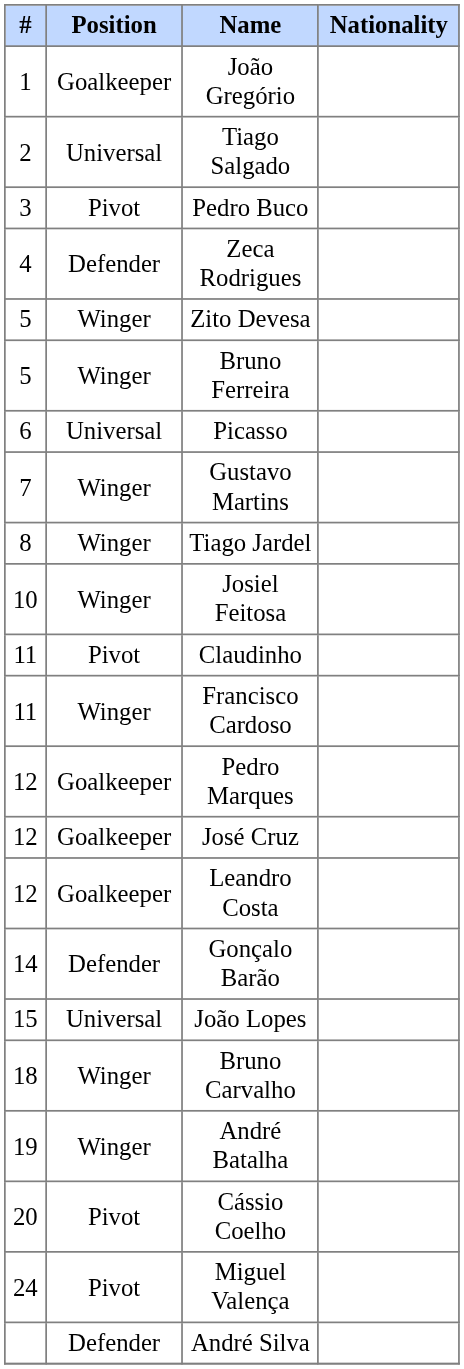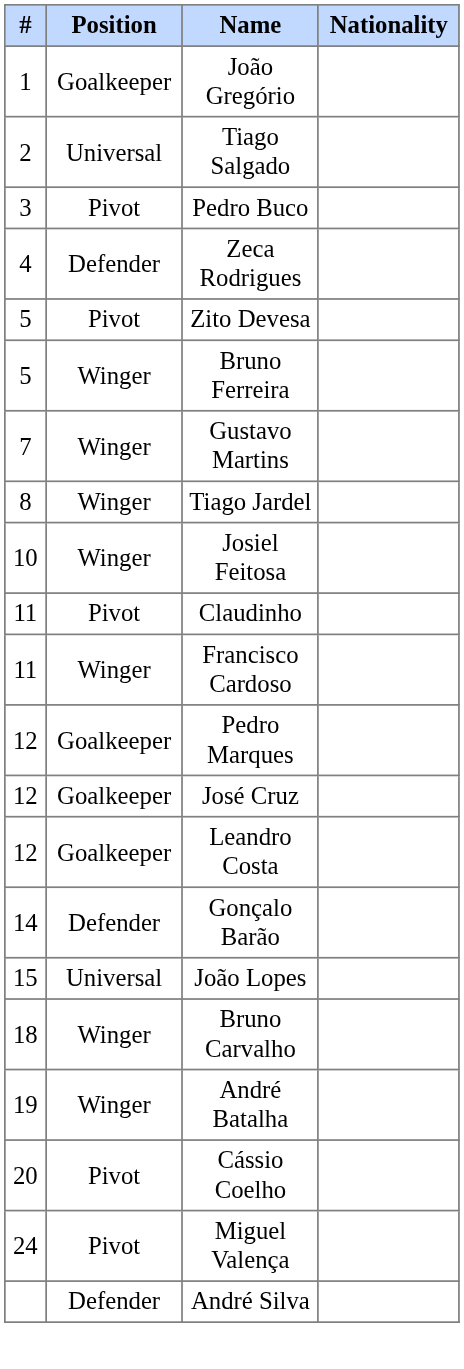 <table border=1 style="border-collapse:collapse; font-size:90%;" cellpadding=3 cellspacing=0 width=30%>
 <tr bgcolor=#C1D8FF>
 <th width=2%>#</th>
 <th width=5%>Position</th>
 <th width=10%>Name</th>
 <th width=5%>Nationality</th>
 </tr>
 <tr align=center>
 <td>1</td>
 <td>Goalkeeper</td>
 <td>João Gregório</td>
 <td></td>
 </tr>
 <tr align=center>
 <td>2</td>
 <td>Universal</td>
 <td>Tiago Salgado</td>
 <td></td>
 </tr>
 <tr align=center>
 <td>3</td>
 <td>Pivot</td>
 <td>Pedro Buco</td>
 <td></td>
 </tr>
 <tr align=center>
 <td>4</td>
 <td>Defender</td>
 <td>Zeca Rodrigues</td>
 <td></td>
 </tr>
 <tr align=center>
 <td>5</td>
-<td>Winger</td>
+<td>Pivot</td>
 <td>Zito Devesa</td>
 <td></td>
 </tr>
 <tr align=center>
 <td>5</td>
 <td>Winger</td>
 <td>Bruno Ferreira</td>
-<td></td>
-</tr>
-<tr align=center>
-<td>6</td>
-<td>Universal</td>
-<td>Picasso</td>
 <td></td>
 </tr>
 <tr align=center>
 <td>7</td>
 <td>Winger</td>
 <td>Gustavo Martins</td>
 <td></td>
 </tr>
 <tr align=center>
 <td>8</td>
 <td>Winger</td>
 <td>Tiago Jardel</td>
 <td></td>
 </tr>
 <tr align=center>
 <td>10</td>
 <td>Winger</td>
 <td>Josiel Feitosa</td>
 <td></td>
 </tr>
 <tr align=center>
 <td>11</td>
 <td>Pivot</td>
 <td>Claudinho</td>
 <td></td>
 </tr>
 <tr align=center>
 <td>11</td>
 <td>Winger</td>
 <td>Francisco Cardoso</td>
 <td></td>
 </tr>
 <tr align=center>
 <td>12</td>
 <td>Goalkeeper</td>
 <td>Pedro Marques</td>
 <td></td>
 </tr>
 <tr align=center>
 <td>12</td>
 <td>Goalkeeper</td>
 <td>José Cruz</td>
 <td></td>
 </tr>
 <tr align=center>
 <td>12</td>
 <td>Goalkeeper</td>
 <td>Leandro Costa</td>
 <td></td>
 </tr>
 <tr align=center>
 <td>14</td>
 <td>Defender</td>
 <td>Gonçalo Barão</td>
 <td></td>
 </tr>
 <tr align=center>
 <td>15</td>
 <td>Universal</td>
 <td>João Lopes</td>
 <td></td>
 </tr>
 <tr align=center>
 <td>18</td>
 <td>Winger</td>
 <td>Bruno Carvalho</td>
 <td></td>
 </tr>
 <tr align=center>
 <td>19</td>
 <td>Winger</td>
 <td>André Batalha</td>
 <td></td>
 </tr>
 <tr align=center>
 <td>20</td>
 <td>Pivot</td>
 <td>Cássio Coelho</td>
 <td></td>
 </tr>
 <tr align=center>
 <td>24</td>
 <td>Pivot</td>
 <td>Miguel Valença</td>
 <td></td>
 </tr>
 <tr align=center>
 <td></td>
 <td>Defender</td>
 <td>André Silva</td>
 <td></td>
 </tr>
 <tr align=center>
 </tr>
 </table>
